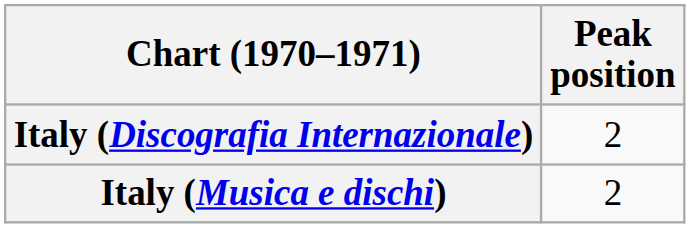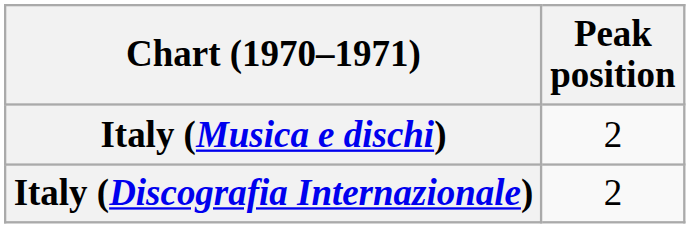 <table class="wikitable sortable plainrowheaders" style="text-align:center">
 <tr>
 <th scope="col">Chart (1970–1971)</th>
 <th scope="col">Peak<br>position</th>
 </tr>
 <tr>
+<th scope="row">Italy (<em><a href='#'>Musica e dischi</a></em>)</th>
+<td>2</td>
+</tr>
+<tr>
 <th scope="row">Italy (<em><a href='#'>Discografia Internazionale</a></em>)</th>
 <td>2</td>
 </tr>
-<tr>
-<th scope="row">Italy (<em><a href='#'>Musica e dischi</a></em>)</th>
-<td>2</td>
-</tr>
 </table>
